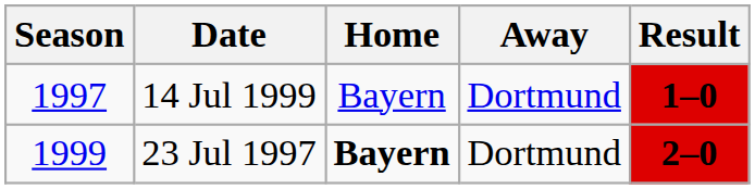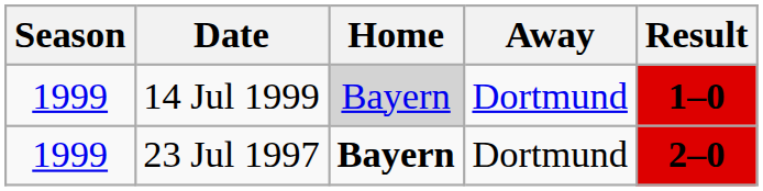 <table class="wikitable" style="text-align:center;">
 <tr>
 <th>Season</th>
 <th>Date</th>
 <th>Home</th>
 <th>Away</th>
 <th>Result</th>
 </tr>
 <tr>
-<td><a href='#'>1997</a></td>
+<td><a href='#'>1999</a></td>
 <td>14 Jul 1999</td>
-<td><a href='#'>Bayern</a></td>
+<td style="background: lightgrey;"><a href='#'>Bayern</a></td>
 <td><a href='#'>Dortmund</a></td>
 <td bgcolor=DD0000><span><strong>1–0</strong></span></td>
 </tr>
 <tr>
 <td><a href='#'>1999</a></td>
 <td>23 Jul 1997</td>
 <td><strong>Bayern</strong></td>
 <td>Dortmund</td>
 <td bgcolor=DD0000><span><strong>2–0</strong></span></td>
 </tr>
 </table>
